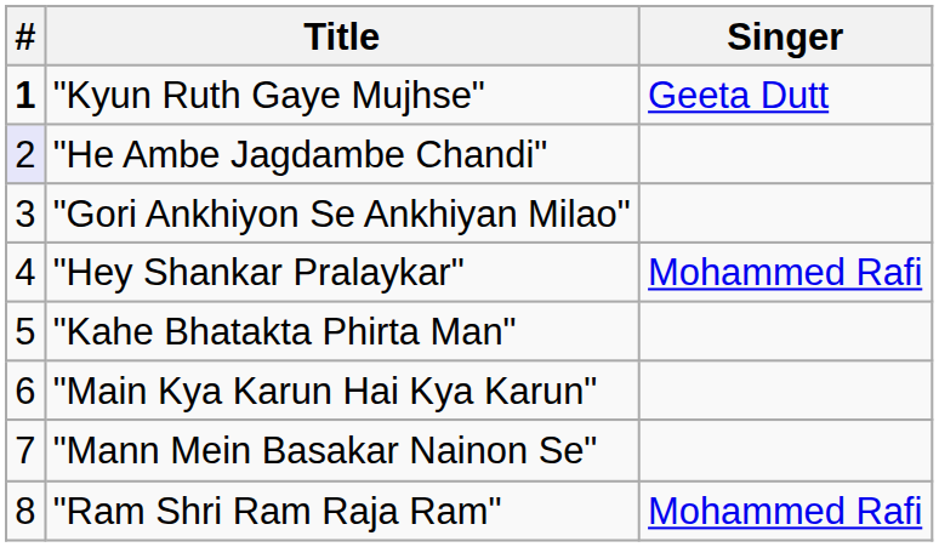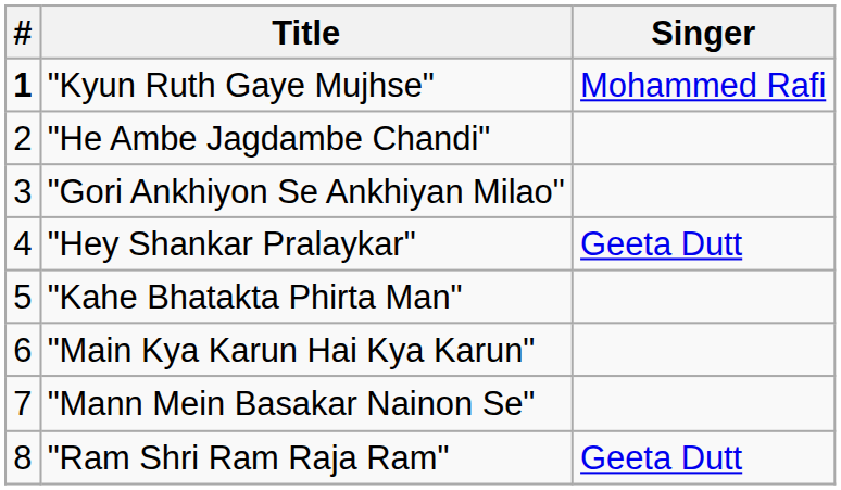 <table class="wikitable" style="font-size:95%;">
 <tr>
 <th>#</th>
 <th>Title</th>
 <th>Singer</th>
 </tr>
 <tr>
 <td><strong>1</strong></td>
 <td>"Kyun Ruth Gaye Mujhse"</td>
-<td><a href='#'>Geeta Dutt</a></td>
+<td><a href='#'>Mohammed Rafi</a></td>
 </tr>
 <tr>
-<td style="background: lavender;">2</td>
+<td>2</td>
 <td>"He Ambe Jagdambe Chandi"</td>
 <td></td>
 </tr>
 <tr>
 <td>3</td>
 <td>"Gori Ankhiyon Se Ankhiyan Milao"</td>
 <td></td>
 </tr>
 <tr>
 <td>4</td>
 <td>"Hey Shankar Pralaykar"</td>
-<td><a href='#'>Mohammed Rafi</a></td>
+<td><a href='#'>Geeta Dutt</a></td>
 </tr>
 <tr>
 <td>5</td>
 <td>"Kahe Bhatakta Phirta Man"</td>
 <td></td>
 </tr>
 <tr>
 <td>6</td>
 <td>"Main Kya Karun Hai Kya Karun"</td>
 <td></td>
 </tr>
 <tr>
 <td>7</td>
 <td>"Mann Mein Basakar Nainon Se"</td>
 <td></td>
 </tr>
 <tr>
 <td>8</td>
 <td>"Ram Shri Ram Raja Ram"</td>
-<td><a href='#'>Mohammed Rafi</a></td>
+<td><a href='#'>Geeta Dutt</a></td>
 </tr>
 </table>
